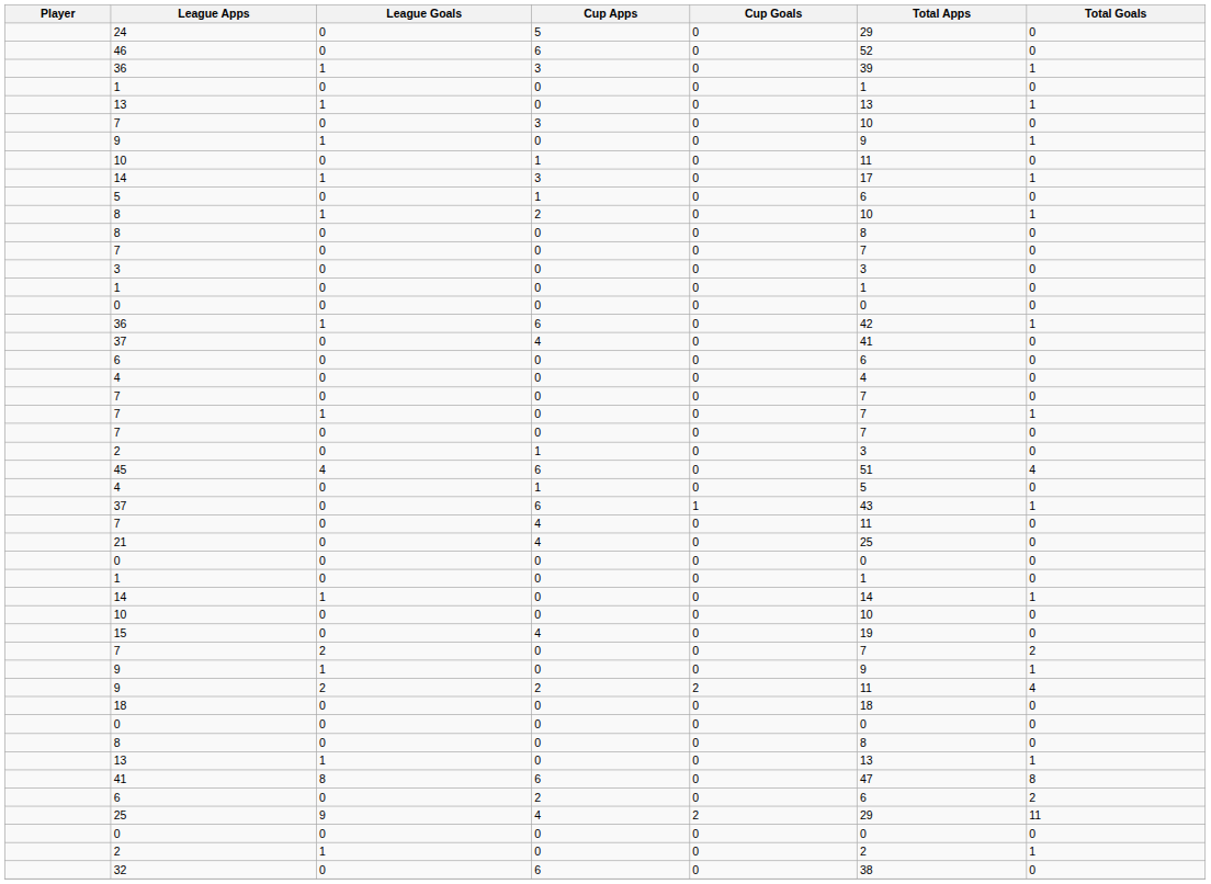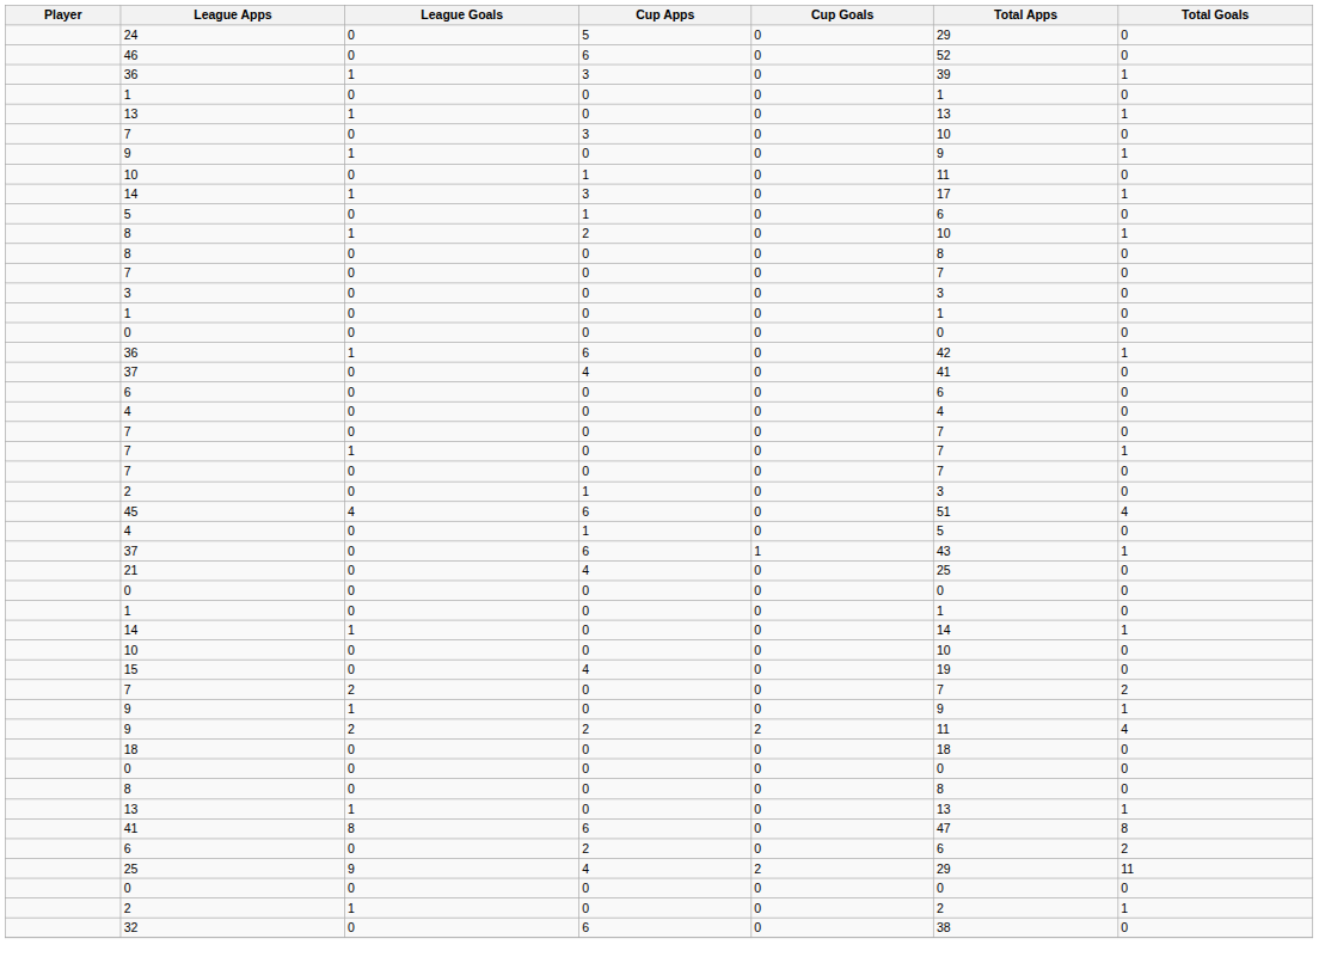 <table class="wikitable sortable" style="text-align:center; font-size:95%;width:80%; text-align:left">
 <tr>
 <th>Player</th>
 <th>League Apps</th>
 <th>League Goals</th>
 <th>Cup Apps</th>
 <th>Cup Goals</th>
 <th>Total Apps</th>
 <th>Total Goals</th>
 </tr>
 <tr --->
 <td> </td>
 <td>24</td>
 <td>0</td>
 <td>5</td>
 <td>0</td>
 <td>29</td>
 <td>0</td>
 </tr>
 <tr --->
 <td> </td>
 <td>46</td>
 <td>0</td>
 <td>6</td>
 <td>0</td>
 <td>52</td>
 <td>0</td>
 </tr>
 <tr --->
 <td> </td>
 <td>36</td>
 <td>1</td>
 <td>3</td>
 <td>0</td>
 <td>39</td>
 <td>1</td>
 </tr>
 <tr --->
 <td> </td>
 <td>1</td>
 <td>0</td>
 <td>0</td>
 <td>0</td>
 <td>1</td>
 <td>0</td>
 </tr>
 <tr --->
 <td> </td>
 <td>13</td>
 <td>1</td>
 <td>0</td>
 <td>0</td>
 <td>13</td>
 <td>1</td>
 </tr>
 <tr --->
 <td> </td>
 <td>7</td>
 <td>0</td>
 <td>3</td>
 <td>0</td>
 <td>10</td>
 <td>0</td>
 </tr>
 <tr --->
 <td> </td>
 <td>9</td>
 <td>1</td>
 <td>0</td>
 <td>0</td>
 <td>9</td>
 <td>1</td>
 </tr>
 <tr --->
 <td> </td>
 <td>10</td>
 <td>0</td>
 <td>1</td>
 <td>0</td>
 <td>11</td>
 <td>0</td>
 </tr>
 <tr --->
 <td> </td>
 <td>14</td>
 <td>1</td>
 <td>3</td>
 <td>0</td>
 <td>17</td>
 <td>1</td>
 </tr>
 <tr --->
 <td> </td>
 <td>5</td>
 <td>0</td>
 <td>1</td>
 <td>0</td>
 <td>6</td>
 <td>0</td>
 </tr>
 <tr --->
 <td> </td>
 <td>8</td>
 <td>1</td>
 <td>2</td>
 <td>0</td>
 <td>10</td>
 <td>1</td>
 </tr>
 <tr --->
 <td> </td>
 <td>8</td>
 <td>0</td>
 <td>0</td>
 <td>0</td>
 <td>8</td>
 <td>0</td>
 </tr>
 <tr --->
 <td> </td>
 <td>7</td>
 <td>0</td>
 <td>0</td>
 <td>0</td>
 <td>7</td>
 <td>0</td>
 </tr>
 <tr --->
 <td> </td>
 <td>3</td>
 <td>0</td>
 <td>0</td>
 <td>0</td>
 <td>3</td>
 <td>0</td>
 </tr>
 <tr --->
 <td> </td>
 <td>1</td>
 <td>0</td>
 <td>0</td>
 <td>0</td>
 <td>1</td>
 <td>0</td>
 </tr>
 <tr --->
 <td> </td>
 <td>0</td>
 <td>0</td>
 <td>0</td>
 <td>0</td>
 <td>0</td>
 <td>0</td>
 </tr>
 <tr --->
 <td> </td>
 <td>36</td>
 <td>1</td>
 <td>6</td>
 <td>0</td>
 <td>42</td>
 <td>1</td>
 </tr>
 <tr --->
 <td> </td>
 <td>37</td>
 <td>0</td>
 <td>4</td>
 <td>0</td>
 <td>41</td>
 <td>0</td>
 </tr>
 <tr --->
 <td> </td>
 <td>6</td>
 <td>0</td>
 <td>0</td>
 <td>0</td>
 <td>6</td>
 <td>0</td>
 </tr>
 <tr --->
 <td> </td>
 <td>4</td>
 <td>0</td>
 <td>0</td>
 <td>0</td>
 <td>4</td>
 <td>0</td>
 </tr>
 <tr --->
 <td> </td>
 <td>7</td>
 <td>0</td>
 <td>0</td>
 <td>0</td>
 <td>7</td>
 <td>0</td>
 </tr>
 <tr --->
 <td> </td>
 <td>7</td>
 <td>1</td>
 <td>0</td>
 <td>0</td>
 <td>7</td>
 <td>1</td>
 </tr>
 <tr --->
 <td> </td>
 <td>7</td>
 <td>0</td>
 <td>0</td>
 <td>0</td>
 <td>7</td>
 <td>0</td>
 </tr>
 <tr --->
 <td> </td>
 <td>2</td>
 <td>0</td>
 <td>1</td>
 <td>0</td>
 <td>3</td>
 <td>0</td>
 </tr>
 <tr --->
 <td> </td>
 <td>45</td>
 <td>4</td>
 <td>6</td>
 <td>0</td>
 <td>51</td>
 <td>4</td>
 </tr>
 <tr --->
 <td> </td>
 <td>4</td>
 <td>0</td>
 <td>1</td>
 <td>0</td>
 <td>5</td>
 <td>0</td>
 </tr>
 <tr --->
 <td> </td>
 <td>37</td>
 <td>0</td>
 <td>6</td>
 <td>1</td>
 <td>43</td>
 <td>1</td>
 </tr>
 <tr --->
 <td> </td>
-<td>7</td>
-<td>0</td>
-<td>4</td>
-<td>0</td>
-<td>11</td>
-<td>0</td>
-</tr>
-<tr --->
-<td> </td>
 <td>21</td>
 <td>0</td>
 <td>4</td>
 <td>0</td>
 <td>25</td>
 <td>0</td>
 </tr>
 <tr --->
 <td> </td>
 <td>0</td>
 <td>0</td>
 <td>0</td>
 <td>0</td>
 <td>0</td>
 <td>0</td>
 </tr>
 <tr --->
 <td> </td>
 <td>1</td>
 <td>0</td>
 <td>0</td>
 <td>0</td>
 <td>1</td>
 <td>0</td>
 </tr>
 <tr --->
 <td> </td>
 <td>14</td>
 <td>1</td>
 <td>0</td>
 <td>0</td>
 <td>14</td>
 <td>1</td>
 </tr>
 <tr --->
 <td> </td>
 <td>10</td>
 <td>0</td>
 <td>0</td>
 <td>0</td>
 <td>10</td>
 <td>0</td>
 </tr>
 <tr --->
 <td> </td>
 <td>15</td>
 <td>0</td>
 <td>4</td>
 <td>0</td>
 <td>19</td>
 <td>0</td>
 </tr>
 <tr --->
 <td> </td>
 <td>7</td>
 <td>2</td>
 <td>0</td>
 <td>0</td>
 <td>7</td>
 <td>2</td>
 </tr>
 <tr --->
 <td> </td>
 <td>9</td>
 <td>1</td>
 <td>0</td>
 <td>0</td>
 <td>9</td>
 <td>1</td>
 </tr>
 <tr --->
 <td> </td>
 <td>9</td>
 <td>2</td>
 <td>2</td>
 <td>2</td>
 <td>11</td>
 <td>4</td>
 </tr>
 <tr --->
 <td> </td>
 <td>18</td>
 <td>0</td>
 <td>0</td>
 <td>0</td>
 <td>18</td>
 <td>0</td>
 </tr>
 <tr --->
 <td> </td>
 <td>0</td>
 <td>0</td>
 <td>0</td>
 <td>0</td>
 <td>0</td>
 <td>0</td>
 </tr>
 <tr --->
 <td> </td>
 <td>8</td>
 <td>0</td>
 <td>0</td>
 <td>0</td>
 <td>8</td>
 <td>0</td>
 </tr>
 <tr --->
 <td> </td>
 <td>13</td>
 <td>1</td>
 <td>0</td>
 <td>0</td>
 <td>13</td>
 <td>1</td>
 </tr>
 <tr --->
 <td> </td>
 <td>41</td>
 <td>8</td>
 <td>6</td>
 <td>0</td>
 <td>47</td>
 <td>8</td>
 </tr>
 <tr --->
 <td> </td>
 <td>6</td>
 <td>0</td>
 <td>2</td>
 <td>0</td>
 <td>6</td>
 <td>2</td>
 </tr>
 <tr --->
 <td> </td>
 <td>25</td>
 <td>9</td>
 <td>4</td>
 <td>2</td>
 <td>29</td>
 <td>11</td>
 </tr>
 <tr --->
 <td> </td>
 <td>0</td>
 <td>0</td>
 <td>0</td>
 <td>0</td>
 <td>0</td>
 <td>0</td>
 </tr>
 <tr --->
 <td> </td>
 <td>2</td>
 <td>1</td>
 <td>0</td>
 <td>0</td>
 <td>2</td>
 <td>1</td>
 </tr>
 <tr --->
 <td> </td>
 <td>32</td>
 <td>0</td>
 <td>6</td>
 <td>0</td>
 <td>38</td>
 <td>0</td>
 </tr>
 <tr --->
 </tr>
 </table>
